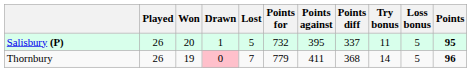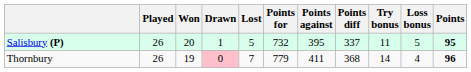 <table class="wikitable" style="text-align:center">
 <tr>
 <th bgcolor="#efefef" width="195"></th>
 <th bgcolor="#efefef" width="20">Played</th>
 <th bgcolor="#efefef" width="20">Won</th>
 <th bgcolor="#efefef" width="20">Drawn</th>
 <th bgcolor="#efefef" width="20">Lost</th>
 <th bgcolor="#efefef" width="20">Points for</th>
 <th bgcolor="#efefef" width="20">Points against</th>
 <th bgcolor="#efefef" width="20">Points diff</th>
 <th bgcolor="#efefef" width="20">Try bonus</th>
 <th bgcolor="#efefef" width="20">Loss bonus</th>
 <th bgcolor="#efefef" width="20">Points</th>
 </tr>
 <tr bgcolor=#d8ffeb align=center>
 <td style="text-align:left;"><a href='#'>Salisbury</a> <strong>(P)</strong></td>
 <td>26</td>
 <td>20</td>
 <td>1</td>
 <td>5</td>
 <td>732</td>
 <td>395</td>
 <td>337</td>
 <td>11</td>
 <td>5</td>
 <td><strong>95</strong></td>
 </tr>
 <tr>
 <td align=left>Thornbury</td>
 <td>26</td>
 <td>19</td>
 <td style="background: pink;">0</td>
 <td>7</td>
 <td>779</td>
 <td>411</td>
 <td>368</td>
 <td>14</td>
-<td>5</td>
+<td>4</td>
 <td><strong>96</strong></td>
 </tr>
 </table>
